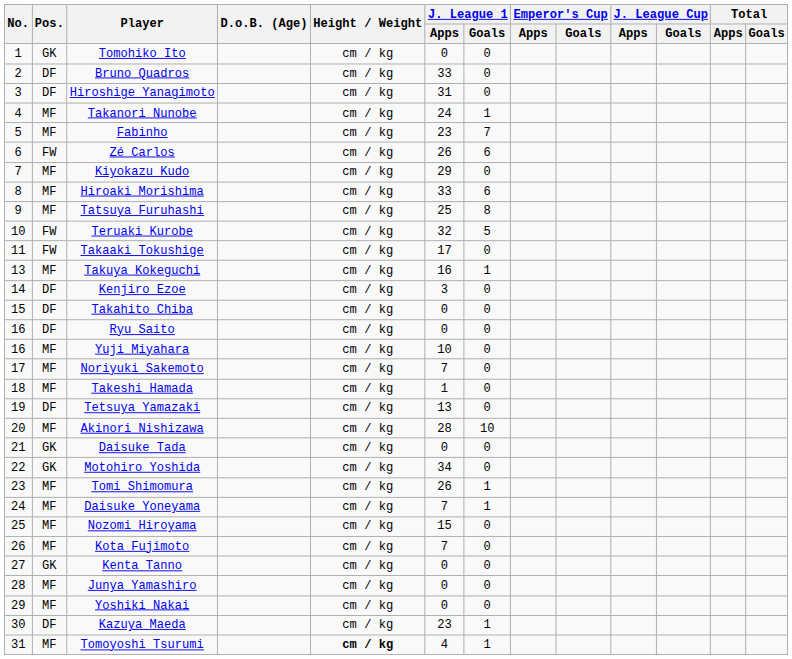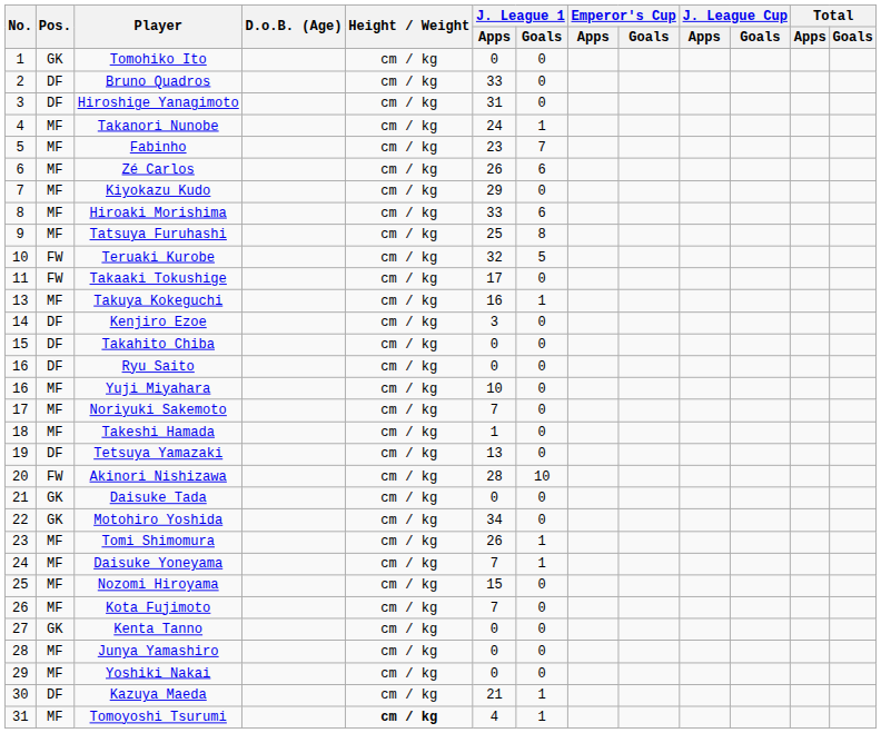 <table class="wikitable" style="text-align:center;">
 <tr>
 <th rowspan="2">No.</th>
 <th rowspan="2">Pos.</th>
 <th rowspan="2">Player</th>
 <th rowspan="2">D.o.B. (Age)</th>
 <th rowspan="2">Height / Weight</th>
 <th colspan="2"><a href='#'>J. League 1</a></th>
 <th colspan="2"><a href='#'>Emperor's Cup</a></th>
 <th colspan="2"><a href='#'>J. League Cup</a></th>
 <th colspan="2">Total</th>
 </tr>
 <tr>
 <th>Apps</th>
 <th>Goals</th>
 <th>Apps</th>
 <th>Goals</th>
 <th>Apps</th>
 <th>Goals</th>
 <th>Apps</th>
 <th>Goals</th>
 </tr>
 <tr>
 <td>1</td>
 <td>GK</td>
 <td><a href='#'>Tomohiko Ito</a></td>
 <td></td>
 <td>cm / kg</td>
 <td>0</td>
 <td>0</td>
 <td></td>
 <td></td>
 <td></td>
 <td></td>
 <td></td>
 <td></td>
 </tr>
 <tr>
 <td>2</td>
 <td>DF</td>
 <td><a href='#'>Bruno Quadros</a></td>
 <td></td>
 <td>cm / kg</td>
 <td>33</td>
 <td>0</td>
 <td></td>
 <td></td>
 <td></td>
 <td></td>
 <td></td>
 <td></td>
 </tr>
 <tr>
 <td>3</td>
 <td>DF</td>
 <td><a href='#'>Hiroshige Yanagimoto</a></td>
 <td></td>
 <td>cm / kg</td>
 <td>31</td>
 <td>0</td>
 <td></td>
 <td></td>
 <td></td>
 <td></td>
 <td></td>
 <td></td>
 </tr>
 <tr>
 <td>4</td>
 <td>MF</td>
 <td><a href='#'>Takanori Nunobe</a></td>
 <td></td>
 <td>cm / kg</td>
 <td>24</td>
 <td>1</td>
 <td></td>
 <td></td>
 <td></td>
 <td></td>
 <td></td>
 <td></td>
 </tr>
 <tr>
 <td>5</td>
 <td>MF</td>
 <td><a href='#'>Fabinho</a></td>
 <td></td>
 <td>cm / kg</td>
 <td>23</td>
 <td>7</td>
 <td></td>
 <td></td>
 <td></td>
 <td></td>
 <td></td>
 <td></td>
 </tr>
 <tr>
 <td>6</td>
-<td>FW</td>
+<td>MF</td>
 <td><a href='#'>Zé Carlos</a></td>
 <td></td>
 <td>cm / kg</td>
 <td>26</td>
 <td>6</td>
 <td></td>
 <td></td>
 <td></td>
 <td></td>
 <td></td>
 <td></td>
 </tr>
 <tr>
 <td>7</td>
 <td>MF</td>
 <td><a href='#'>Kiyokazu Kudo</a></td>
 <td></td>
 <td>cm / kg</td>
 <td>29</td>
 <td>0</td>
 <td></td>
 <td></td>
 <td></td>
 <td></td>
 <td></td>
 <td></td>
 </tr>
 <tr>
 <td>8</td>
 <td>MF</td>
 <td><a href='#'>Hiroaki Morishima</a></td>
 <td></td>
 <td>cm / kg</td>
 <td>33</td>
 <td>6</td>
 <td></td>
 <td></td>
 <td></td>
 <td></td>
 <td></td>
 <td></td>
 </tr>
 <tr>
 <td>9</td>
 <td>MF</td>
 <td><a href='#'>Tatsuya Furuhashi</a></td>
 <td></td>
 <td>cm / kg</td>
 <td>25</td>
 <td>8</td>
 <td></td>
 <td></td>
 <td></td>
 <td></td>
 <td></td>
 <td></td>
 </tr>
 <tr>
 <td>10</td>
 <td>FW</td>
 <td><a href='#'>Teruaki Kurobe</a></td>
 <td></td>
 <td>cm / kg</td>
 <td>32</td>
 <td>5</td>
 <td></td>
 <td></td>
 <td></td>
 <td></td>
 <td></td>
 <td></td>
 </tr>
 <tr>
 <td>11</td>
 <td>FW</td>
 <td><a href='#'>Takaaki Tokushige</a></td>
 <td></td>
 <td>cm / kg</td>
 <td>17</td>
 <td>0</td>
 <td></td>
 <td></td>
 <td></td>
 <td></td>
 <td></td>
 <td></td>
 </tr>
 <tr>
 <td>13</td>
 <td>MF</td>
 <td><a href='#'>Takuya Kokeguchi</a></td>
 <td></td>
 <td>cm / kg</td>
 <td>16</td>
 <td>1</td>
 <td></td>
 <td></td>
 <td></td>
 <td></td>
 <td></td>
 <td></td>
 </tr>
 <tr>
 <td>14</td>
 <td>DF</td>
 <td><a href='#'>Kenjiro Ezoe</a></td>
 <td></td>
 <td>cm / kg</td>
 <td>3</td>
 <td>0</td>
 <td></td>
 <td></td>
 <td></td>
 <td></td>
 <td></td>
 <td></td>
 </tr>
 <tr>
 <td>15</td>
 <td>DF</td>
 <td><a href='#'>Takahito Chiba</a></td>
 <td></td>
 <td>cm / kg</td>
 <td>0</td>
 <td>0</td>
 <td></td>
 <td></td>
 <td></td>
 <td></td>
 <td></td>
 <td></td>
 </tr>
 <tr>
 <td>16</td>
 <td>DF</td>
 <td><a href='#'>Ryu Saito</a></td>
 <td></td>
 <td>cm / kg</td>
 <td>0</td>
 <td>0</td>
 <td></td>
 <td></td>
 <td></td>
 <td></td>
 <td></td>
 <td></td>
 </tr>
 <tr>
 <td>16</td>
 <td>MF</td>
 <td><a href='#'>Yuji Miyahara</a></td>
 <td></td>
 <td>cm / kg</td>
 <td>10</td>
 <td>0</td>
 <td></td>
 <td></td>
 <td></td>
 <td></td>
 <td></td>
 <td></td>
 </tr>
 <tr>
 <td>17</td>
 <td>MF</td>
 <td><a href='#'>Noriyuki Sakemoto</a></td>
 <td></td>
 <td>cm / kg</td>
 <td>7</td>
 <td>0</td>
 <td></td>
 <td></td>
 <td></td>
 <td></td>
 <td></td>
 <td></td>
 </tr>
 <tr>
 <td>18</td>
 <td>MF</td>
 <td><a href='#'>Takeshi Hamada</a></td>
 <td></td>
 <td>cm / kg</td>
 <td>1</td>
 <td>0</td>
 <td></td>
 <td></td>
 <td></td>
 <td></td>
 <td></td>
 <td></td>
 </tr>
 <tr>
 <td>19</td>
 <td>DF</td>
 <td><a href='#'>Tetsuya Yamazaki</a></td>
 <td></td>
 <td>cm / kg</td>
 <td>13</td>
 <td>0</td>
 <td></td>
 <td></td>
 <td></td>
 <td></td>
 <td></td>
 <td></td>
 </tr>
 <tr>
 <td>20</td>
-<td>MF</td>
+<td>FW</td>
 <td><a href='#'>Akinori Nishizawa</a></td>
 <td></td>
 <td>cm / kg</td>
 <td>28</td>
 <td>10</td>
 <td></td>
 <td></td>
 <td></td>
 <td></td>
 <td></td>
 <td></td>
 </tr>
 <tr>
 <td>21</td>
 <td>GK</td>
 <td><a href='#'>Daisuke Tada</a></td>
 <td></td>
 <td>cm / kg</td>
 <td>0</td>
 <td>0</td>
 <td></td>
 <td></td>
 <td></td>
 <td></td>
 <td></td>
 <td></td>
 </tr>
 <tr>
 <td>22</td>
 <td>GK</td>
 <td><a href='#'>Motohiro Yoshida</a></td>
 <td></td>
 <td>cm / kg</td>
 <td>34</td>
 <td>0</td>
 <td></td>
 <td></td>
 <td></td>
 <td></td>
 <td></td>
 <td></td>
 </tr>
 <tr>
 <td>23</td>
 <td>MF</td>
 <td><a href='#'>Tomi Shimomura</a></td>
 <td></td>
 <td>cm / kg</td>
 <td>26</td>
 <td>1</td>
 <td></td>
 <td></td>
 <td></td>
 <td></td>
 <td></td>
 <td></td>
 </tr>
 <tr>
 <td>24</td>
 <td>MF</td>
 <td><a href='#'>Daisuke Yoneyama</a></td>
 <td></td>
 <td>cm / kg</td>
 <td>7</td>
 <td>1</td>
 <td></td>
 <td></td>
 <td></td>
 <td></td>
 <td></td>
 <td></td>
 </tr>
 <tr>
 <td>25</td>
 <td>MF</td>
 <td><a href='#'>Nozomi Hiroyama</a></td>
 <td></td>
 <td>cm / kg</td>
 <td>15</td>
 <td>0</td>
 <td></td>
 <td></td>
 <td></td>
 <td></td>
 <td></td>
 <td></td>
 </tr>
 <tr>
 <td>26</td>
 <td>MF</td>
 <td><a href='#'>Kota Fujimoto</a></td>
 <td></td>
 <td>cm / kg</td>
 <td>7</td>
 <td>0</td>
 <td></td>
 <td></td>
 <td></td>
 <td></td>
 <td></td>
 <td></td>
 </tr>
 <tr>
 <td>27</td>
 <td>GK</td>
 <td><a href='#'>Kenta Tanno</a></td>
 <td></td>
 <td>cm / kg</td>
 <td>0</td>
 <td>0</td>
 <td></td>
 <td></td>
 <td></td>
 <td></td>
 <td></td>
 <td></td>
 </tr>
 <tr>
 <td>28</td>
 <td>MF</td>
 <td><a href='#'>Junya Yamashiro</a></td>
 <td></td>
 <td>cm / kg</td>
 <td>0</td>
 <td>0</td>
 <td></td>
 <td></td>
 <td></td>
 <td></td>
 <td></td>
 <td></td>
 </tr>
 <tr>
 <td>29</td>
 <td>MF</td>
 <td><a href='#'>Yoshiki Nakai</a></td>
 <td></td>
 <td>cm / kg</td>
 <td>0</td>
 <td>0</td>
 <td></td>
 <td></td>
 <td></td>
 <td></td>
 <td></td>
 <td></td>
 </tr>
 <tr>
 <td>30</td>
 <td>DF</td>
 <td><a href='#'>Kazuya Maeda</a></td>
 <td></td>
 <td>cm / kg</td>
-<td>23</td>
+<td>21</td>
 <td>1</td>
 <td></td>
 <td></td>
 <td></td>
 <td></td>
 <td></td>
 <td></td>
 </tr>
 <tr>
 <td>31</td>
 <td>MF</td>
 <td><a href='#'>Tomoyoshi Tsurumi</a></td>
 <td></td>
 <td><strong>cm / kg</strong></td>
 <td>4</td>
 <td>1</td>
 <td></td>
 <td></td>
 <td></td>
 <td></td>
 <td></td>
 <td></td>
 </tr>
 </table>
